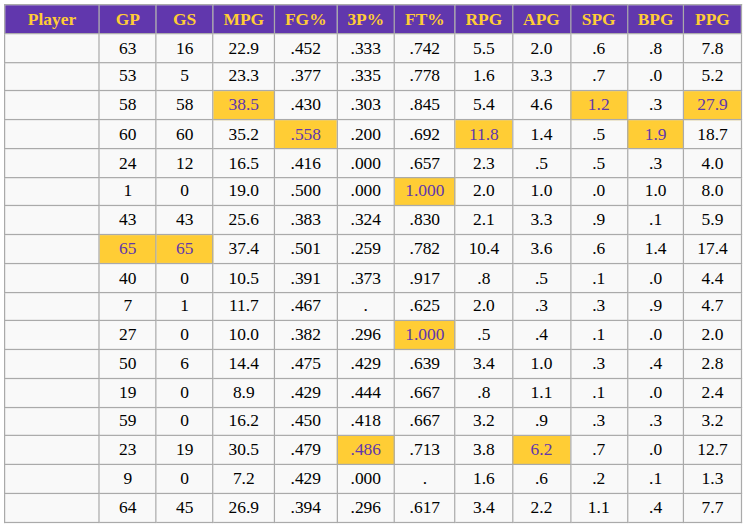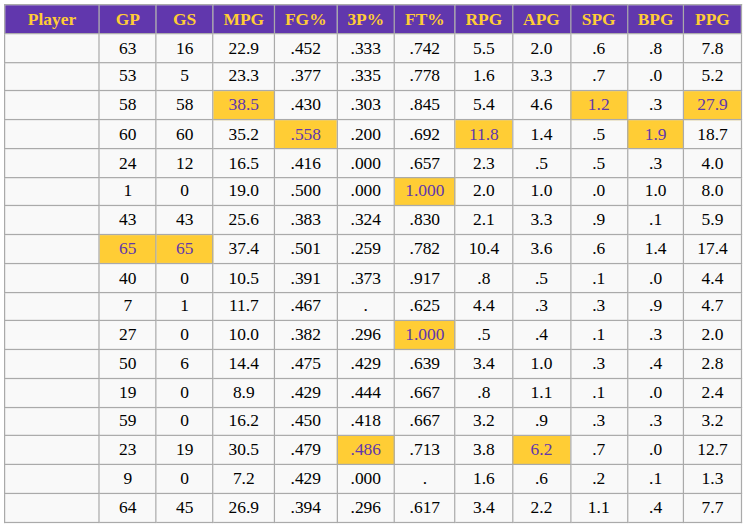 <table class="wikitable sortable" style="font-size:90%; text-align:center;">
 <tr>
 <th style="background:#6137ad;color:#ffcd35;" width="10%">Player</th>
 <th style="background:#6137ad;color:#ffcd35;" width="6%">GP</th>
 <th style="background:#6137ad;color:#ffcd35;" width="6%">GS</th>
 <th style="background:#6137ad;color:#ffcd35;" width="6%">MPG</th>
 <th style="background:#6137ad;color:#ffcd35;" width="6%">FG%</th>
 <th style="background:#6137ad;color:#ffcd35;" width="6%">3P%</th>
 <th style="background:#6137ad;color:#ffcd35;" width="6%">FT%</th>
 <th style="background:#6137ad;color:#ffcd35;" width="6%">RPG</th>
 <th style="background:#6137ad;color:#ffcd35;" width="6%">APG</th>
 <th style="background:#6137ad;color:#ffcd35;" width="6%">SPG</th>
 <th style="background:#6137ad;color:#ffcd35;" width="6%">BPG</th>
 <th style="background:#6137ad;color:#ffcd35;" width="6%">PPG</th>
 </tr>
 <tr>
 <td></td>
 <td>63</td>
 <td>16</td>
 <td>22.9</td>
 <td>.452</td>
 <td>.333</td>
 <td>.742</td>
 <td>5.5</td>
 <td>2.0</td>
 <td>.6</td>
 <td>.8</td>
 <td>7.8</td>
 </tr>
 <tr>
 <td></td>
 <td>53</td>
 <td>5</td>
 <td>23.3</td>
 <td>.377</td>
 <td>.335</td>
 <td>.778</td>
 <td>1.6</td>
 <td>3.3</td>
 <td>.7</td>
 <td>.0</td>
 <td>5.2</td>
 </tr>
 <tr>
 <td></td>
 <td>58</td>
 <td>58</td>
 <td style="background:#ffcd35;color:#6137ad;">38.5</td>
 <td>.430</td>
 <td>.303</td>
 <td>.845</td>
 <td>5.4</td>
 <td>4.6</td>
 <td style="background:#ffcd35;color:#6137ad;">1.2</td>
 <td>.3</td>
 <td style="background:#ffcd35;color:#6137ad;">27.9</td>
 </tr>
 <tr>
 <td></td>
 <td>60</td>
 <td>60</td>
 <td>35.2</td>
 <td style="background:#ffcd35;color:#6137ad;">.558</td>
 <td>.200</td>
 <td>.692</td>
 <td style="background:#ffcd35;color:#6137ad;">11.8</td>
 <td>1.4</td>
 <td>.5</td>
 <td style="background:#ffcd35;color:#6137ad;">1.9</td>
 <td>18.7</td>
 </tr>
 <tr>
 <td></td>
 <td>24</td>
 <td>12</td>
 <td>16.5</td>
 <td>.416</td>
 <td>.000</td>
 <td>.657</td>
 <td>2.3</td>
 <td>.5</td>
 <td>.5</td>
 <td>.3</td>
 <td>4.0</td>
 </tr>
 <tr>
 <td></td>
 <td>1</td>
 <td>0</td>
 <td>19.0</td>
 <td>.500</td>
 <td>.000</td>
 <td style="background:#ffcd35;color:#6137ad;">1.000</td>
 <td>2.0</td>
 <td>1.0</td>
 <td>.0</td>
 <td>1.0</td>
 <td>8.0</td>
 </tr>
 <tr>
 <td></td>
 <td>43</td>
 <td>43</td>
 <td>25.6</td>
 <td>.383</td>
 <td>.324</td>
 <td>.830</td>
 <td>2.1</td>
 <td>3.3</td>
 <td>.9</td>
 <td>.1</td>
 <td>5.9</td>
 </tr>
 <tr>
 <td></td>
 <td style="background:#ffcd35;color:#6137ad;">65</td>
 <td style="background:#ffcd35;color:#6137ad;">65</td>
 <td>37.4</td>
 <td>.501</td>
 <td>.259</td>
 <td>.782</td>
 <td>10.4</td>
 <td>3.6</td>
 <td>.6</td>
 <td>1.4</td>
 <td>17.4</td>
 </tr>
 <tr>
 <td></td>
 <td>40</td>
 <td>0</td>
 <td>10.5</td>
 <td>.391</td>
 <td>.373</td>
 <td>.917</td>
 <td>.8</td>
 <td>.5</td>
 <td>.1</td>
 <td>.0</td>
 <td>4.4</td>
 </tr>
 <tr>
 <td></td>
 <td>7</td>
 <td>1</td>
 <td>11.7</td>
 <td>.467</td>
 <td>.</td>
 <td>.625</td>
-<td>2.0</td>
+<td>4.4</td>
 <td>.3</td>
 <td>.3</td>
 <td>.9</td>
 <td>4.7</td>
 </tr>
 <tr>
 <td></td>
 <td>27</td>
 <td>0</td>
 <td>10.0</td>
 <td>.382</td>
 <td>.296</td>
 <td style="background:#ffcd35;color:#6137ad;">1.000</td>
 <td>.5</td>
 <td>.4</td>
 <td>.1</td>
-<td>.0</td>
+<td>.3</td>
 <td>2.0</td>
 </tr>
 <tr>
 <td></td>
 <td>50</td>
 <td>6</td>
 <td>14.4</td>
 <td>.475</td>
 <td>.429</td>
 <td>.639</td>
 <td>3.4</td>
 <td>1.0</td>
 <td>.3</td>
 <td>.4</td>
 <td>2.8</td>
 </tr>
 <tr>
 <td></td>
 <td>19</td>
 <td>0</td>
 <td>8.9</td>
 <td>.429</td>
 <td>.444</td>
 <td>.667</td>
 <td>.8</td>
 <td>1.1</td>
 <td>.1</td>
 <td>.0</td>
 <td>2.4</td>
 </tr>
 <tr>
 <td></td>
 <td>59</td>
 <td>0</td>
 <td>16.2</td>
 <td>.450</td>
 <td>.418</td>
 <td>.667</td>
 <td>3.2</td>
 <td>.9</td>
 <td>.3</td>
 <td>.3</td>
 <td>3.2</td>
 </tr>
 <tr>
 <td></td>
 <td>23</td>
 <td>19</td>
 <td>30.5</td>
 <td>.479</td>
 <td style="background:#ffcd35;color:#6137ad;">.486</td>
 <td>.713</td>
 <td>3.8</td>
 <td style="background:#ffcd35;color:#6137ad;">6.2</td>
 <td>.7</td>
 <td>.0</td>
 <td>12.7</td>
 </tr>
 <tr>
 <td></td>
 <td>9</td>
 <td>0</td>
 <td>7.2</td>
 <td>.429</td>
 <td>.000</td>
 <td>.</td>
 <td>1.6</td>
 <td>.6</td>
 <td>.2</td>
 <td>.1</td>
 <td>1.3</td>
 </tr>
 <tr>
 <td></td>
 <td>64</td>
 <td>45</td>
 <td>26.9</td>
 <td>.394</td>
 <td>.296</td>
 <td>.617</td>
 <td>3.4</td>
 <td>2.2</td>
 <td>1.1</td>
 <td>.4</td>
 <td>7.7</td>
 </tr>
 </table>
